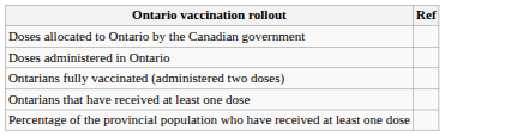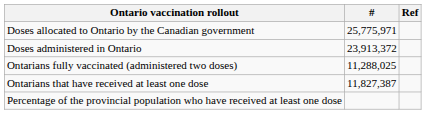 <table class="wikitable">
 <tr>
 <th>Ontario vaccination rollout</th>
+<th>#</th>
 <th>Ref</th>
 </tr>
 <tr>
 <td>Doses allocated to Ontario by the Canadian government</td>
+<td>25,775,971</td>
 <td></td>
 </tr>
 <tr>
 <td>Doses administered in Ontario</td>
+<td>23,913,372</td>
 <td></td>
 </tr>
 <tr>
 <td>Ontarians fully vaccinated (administered two doses)</td>
+<td>11,288,025</td>
 <td></td>
 </tr>
 <tr>
 <td>Ontarians that have received at least one dose</td>
+<td>11,827,387</td>
 <td></td>
 </tr>
 <tr>
 <td>Percentage of the provincial population who have received at least one dose</td>
 <td></td>
+<td></td>
 </tr>
 </table>
